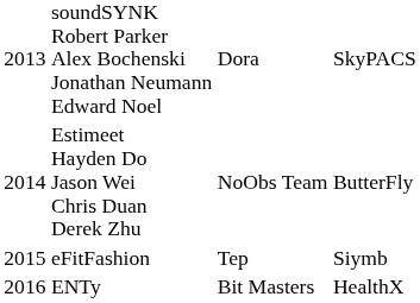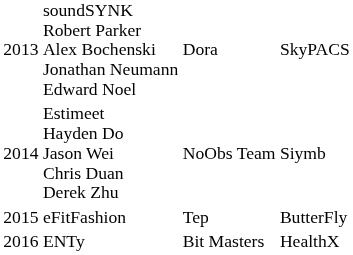 <table>
 <tr>
 <td>2013</td>
 <td> soundSYNK <br>Robert Parker<br>Alex Bochenski<br>Jonathan Neumann<br>Edward Noel</td>
 <td> Dora</td>
 <td> SkyPACS</td>
 </tr>
 <tr>
 <td>2014</td>
 <td> Estimeet <br> Hayden Do <br> Jason Wei<br> Chris Duan <br>Derek Zhu<br></td>
 <td> NoObs Team</td>
-<td> ButterFly</td>
+<td> Siymb</td>
 </tr>
 <tr>
 <td>2015 </td>
 <td> eFitFashion</td>
 <td> Tep</td>
-<td> Siymb</td>
+<td> ButterFly</td>
 </tr>
 <tr>
 <td>2016 </td>
 <td> ENTy</td>
 <td> Bit Masters</td>
 <td> HealthX</td>
 </tr>
 </table>
